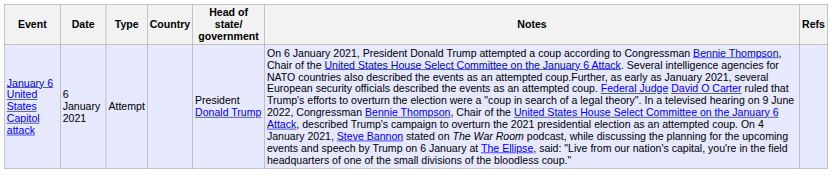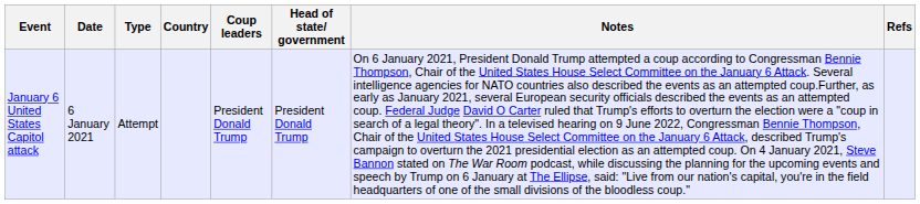 <table style="background:#fff;" class="wikitable">
 <tr>
 <th>Event</th>
 <th>Date</th>
 <th>Type</th>
 <th>Country</th>
+<th>Coup leaders</th>
 <th>Head of state/<wbr>government</th>
 <th>Notes</th>
 <th>Refs</th>
 </tr>
 <tr style="background:#e6e9ff;">
 <td><a href='#'>January 6 United States Capitol attack</a></td>
 <td>6 January 2021</td>
 <td>Attempt</td>
 <td></td>
 <td>President <a href='#'>Donald Trump</a></td>
+<td>President <a href='#'>Donald Trump</a></td>
 <td>On 6 January 2021, President Donald Trump attempted a coup according to Congressman <a href='#'>Bennie Thompson</a>, Chair of the <a href='#'>United States House Select Committee on the January 6 Attack</a>. Several intelligence agencies for NATO countries also described the events as an attempted coup.Further, as early as January 2021, several European security officials described the events as an attempted coup. <a href='#'>Federal Judge</a> <a href='#'>David O Carter</a> ruled that Trump's efforts to overturn the election were a "coup in search of a legal theory". In a televised hearing on 9 June 2022, Congressman <a href='#'>Bennie Thompson</a>, Chair of the <a href='#'>United States House Select Committee on the January 6 Attack</a>, described Trump's campaign to overturn the 2021 presidential election as an attempted coup. On 4 January 2021, <a href='#'>Steve Bannon</a> stated on <em>The War Room</em> podcast, while discussing the planning for the upcoming events and speech by Trump on 6 January at <a href='#'>The Ellipse</a>, said: "Live from our nation's capital, you're in the field headquarters of one of the small divisions of the bloodless coup."</td>
 <td></td>
 </tr>
 </table>
